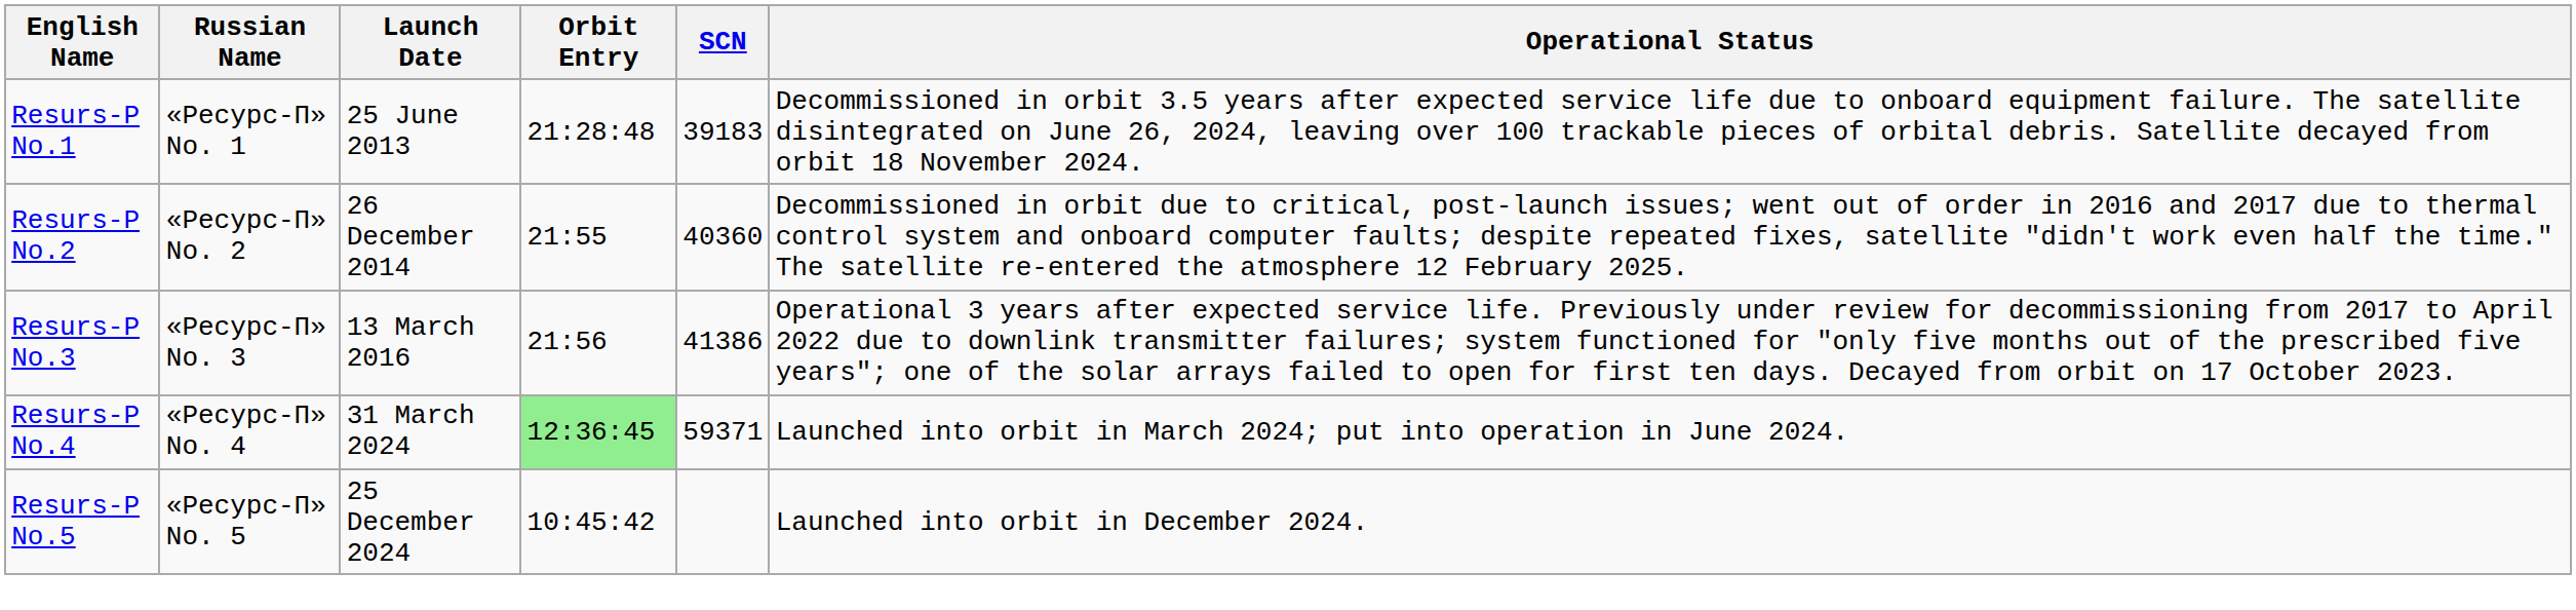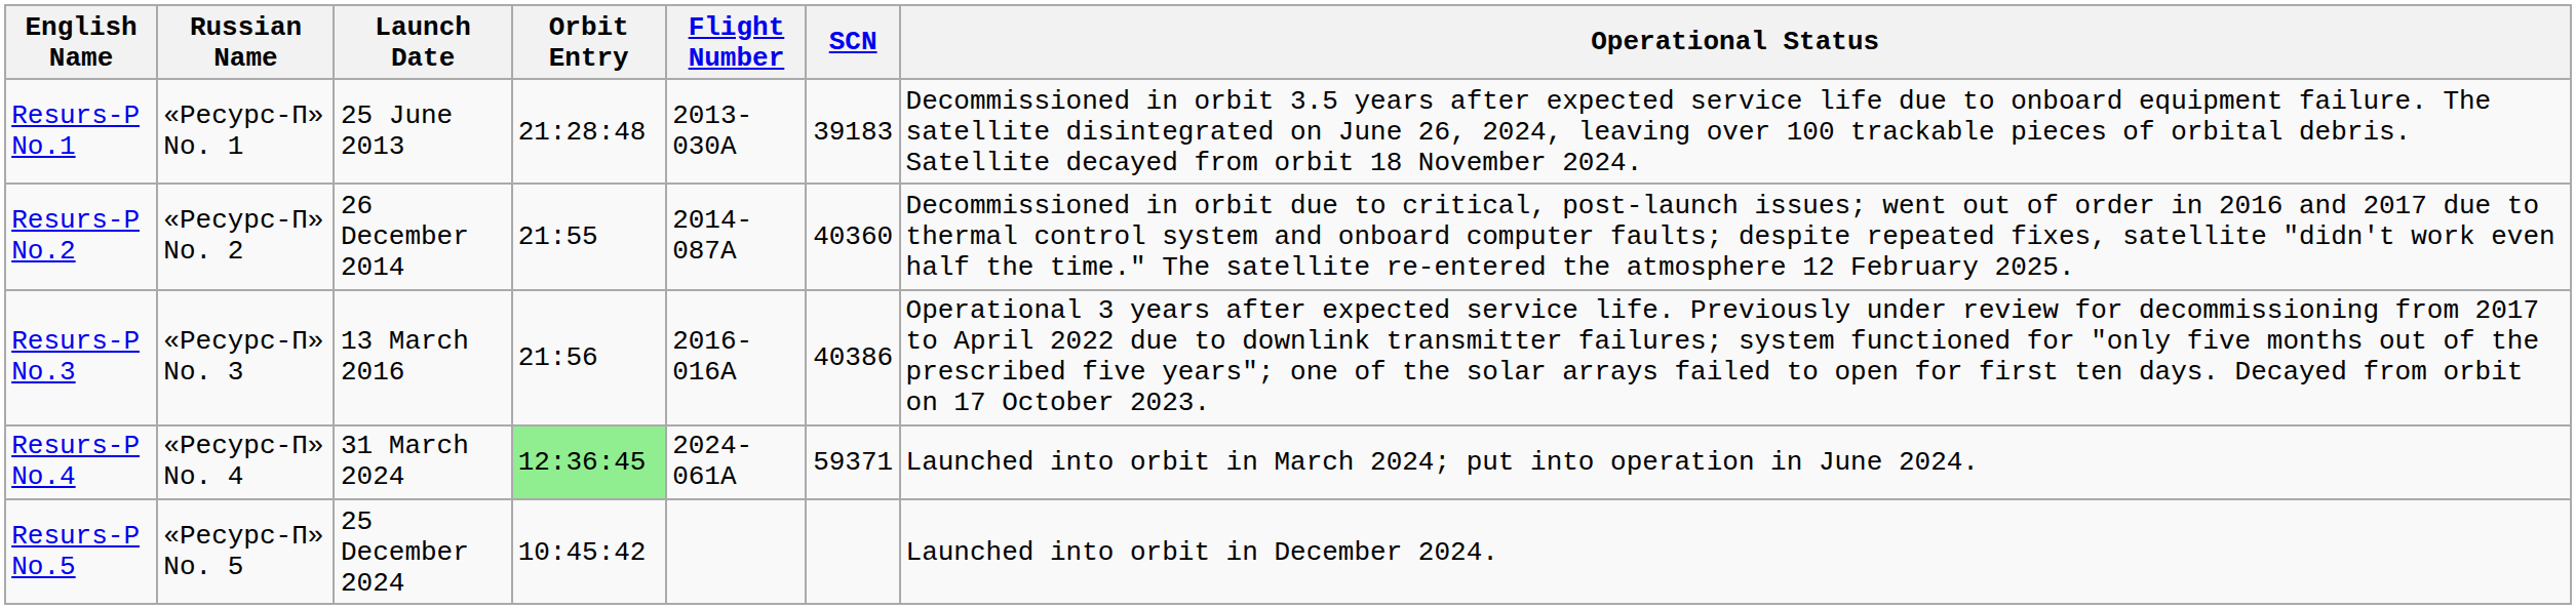 <table class="wikitable sortable">
 <tr>
 <th>English Name</th>
 <th>Russian Name</th>
 <th>Launch Date</th>
 <th>Orbit Entry</th>
+<th><a href='#'>Flight Number</a></th>
 <th><a href='#'>SCN</a></th>
 <th>Operational Status</th>
 </tr>
 <tr>
 <td><a href='#'>Resurs-P No.1</a></td>
 <td>«Ресурс-П» No. 1</td>
 <td>25 June 2013</td>
 <td>21:28:48</td>
+<td>2013-030A</td>
 <td>39183</td>
 <td>Decommissioned in orbit 3.5 years after expected service life due to onboard equipment failure. The satellite disintegrated on June 26, 2024, leaving over 100 trackable pieces of orbital debris. Satellite decayed from orbit 18 November 2024.</td>
 </tr>
 <tr>
 <td><a href='#'>Resurs-P No.2</a></td>
 <td>«Ресурс-П» No. 2</td>
 <td>26 December 2014</td>
 <td>21:55</td>
+<td>2014-087A</td>
 <td>40360</td>
 <td>Decommissioned in orbit due to critical, post-launch issues; went out of order in 2016 and 2017 due to thermal control system and onboard computer faults; despite repeated fixes, satellite "didn't work even half the time." The satellite re-entered the atmosphere 12 February 2025.</td>
 </tr>
 <tr>
 <td><a href='#'>Resurs-P No.3</a></td>
 <td>«Ресурс-П» No. 3</td>
 <td>13 March 2016</td>
 <td>21:56</td>
-<td>41386</td>
+<td>2016-016A</td>
+<td>40386</td>
 <td>Operational 3 years after expected service life. Previously under review for decommissioning from 2017 to April 2022 due to downlink transmitter failures; system functioned for "only five months out of the prescribed five years"; one of the solar arrays failed to open for first ten days. Decayed from orbit on 17 October 2023.</td>
 </tr>
 <tr>
 <td><a href='#'>Resurs-P No.4</a></td>
 <td>«Ресурс-П» No. 4</td>
 <td>31 March 2024</td>
 <td style="background: lightgreen;">12:36:45</td>
+<td>2024-061A</td>
 <td>59371</td>
 <td>Launched into orbit in March 2024; put into operation in June 2024.</td>
 </tr>
 <tr>
 <td><a href='#'>Resurs-P No.5</a></td>
 <td>«Ресурс-П» No. 5</td>
 <td>25 December 2024</td>
 <td>10:45:42</td>
 <td></td>
+<td></td>
 <td>Launched into orbit in December 2024.</td>
 </tr>
 </table>
